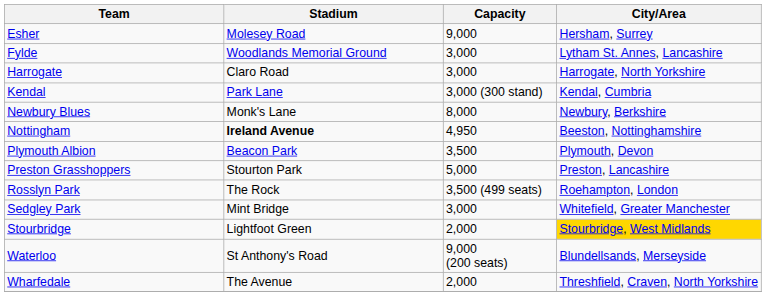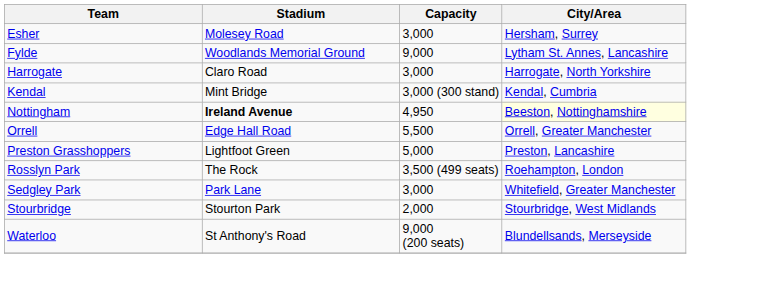 <table class="wikitable sortable">
 <tr>
 <th width=29%>Team</th>
 <th width=29%>Stadium</th>
 <th width=15%>Capacity</th>
 <th width=30%>City/Area</th>
 </tr>
 <tr>
 <td><a href='#'>Esher</a></td>
 <td><a href='#'>Molesey Road</a></td>
-<td>9,000</td>
+<td>3,000</td>
 <td><a href='#'>Hersham</a>, <a href='#'>Surrey</a></td>
 </tr>
 <tr>
 <td><a href='#'>Fylde</a></td>
 <td><a href='#'>Woodlands Memorial Ground</a></td>
-<td>3,000</td>
+<td>9,000</td>
 <td><a href='#'>Lytham St. Annes</a>, <a href='#'>Lancashire</a></td>
 </tr>
 <tr>
 <td><a href='#'>Harrogate</a></td>
 <td>Claro Road</td>
 <td>3,000</td>
 <td><a href='#'>Harrogate</a>, <a href='#'>North Yorkshire</a></td>
 </tr>
 <tr>
 <td><a href='#'>Kendal</a></td>
-<td><a href='#'>Park Lane</a></td>
+<td>Mint Bridge</td>
 <td>3,000 (300 stand)</td>
 <td><a href='#'>Kendal</a>, <a href='#'>Cumbria</a></td>
-</tr>
-<tr>
-<td><a href='#'>Newbury Blues</a></td>
-<td>Monk's Lane</td>
-<td>8,000</td>
-<td><a href='#'>Newbury</a>, <a href='#'>Berkshire</a></td>
 </tr>
 <tr>
 <td><a href='#'>Nottingham</a></td>
 <td><strong>Ireland Avenue</strong></td>
 <td>4,950</td>
-<td><a href='#'>Beeston</a>, <a href='#'>Nottinghamshire</a></td>
+<td style="background: lightyellow;"><a href='#'>Beeston</a>, <a href='#'>Nottinghamshire</a></td>
 </tr>
 <tr>
-<td><a href='#'>Plymouth Albion</a></td>
-<td><a href='#'>Beacon Park</a></td>
-<td>3,500</td>
-<td><a href='#'>Plymouth</a>, <a href='#'>Devon</a></td>
+<td><a href='#'>Orrell</a></td>
+<td><a href='#'>Edge Hall Road</a></td>
+<td>5,500</td>
+<td><a href='#'>Orrell</a>, <a href='#'>Greater Manchester</a></td>
 </tr>
 <tr>
 <td><a href='#'>Preston Grasshoppers</a></td>
-<td>Stourton Park</td>
+<td>Lightfoot Green</td>
 <td>5,000</td>
 <td><a href='#'>Preston</a>, <a href='#'>Lancashire</a></td>
 </tr>
 <tr>
 <td><a href='#'>Rosslyn Park</a></td>
 <td>The Rock</td>
 <td>3,500 (499 seats)</td>
 <td><a href='#'>Roehampton</a>, <a href='#'>London</a></td>
 </tr>
 <tr>
 <td><a href='#'>Sedgley Park</a></td>
-<td>Mint Bridge</td>
+<td><a href='#'>Park Lane</a></td>
 <td>3,000</td>
 <td><a href='#'>Whitefield</a>, <a href='#'>Greater Manchester</a></td>
 </tr>
 <tr>
 <td><a href='#'>Stourbridge</a></td>
-<td>Lightfoot Green</td>
+<td>Stourton Park</td>
 <td>2,000</td>
-<td style="background: gold;"><a href='#'>Stourbridge</a>, <a href='#'>West Midlands</a></td>
+<td><a href='#'>Stourbridge</a>, <a href='#'>West Midlands</a></td>
 </tr>
 <tr>
 <td><a href='#'>Waterloo</a></td>
 <td>St Anthony's Road</td>
 <td>9,000<br>(200 seats)</td>
 <td><a href='#'>Blundellsands</a>, <a href='#'>Merseyside</a></td>
 </tr>
 <tr>
-<td><a href='#'>Wharfedale</a></td>
-<td>The Avenue</td>
-<td>2,000</td>
-<td><a href='#'>Threshfield</a>, <a href='#'>Craven</a>, <a href='#'>North Yorkshire</a></td>
-</tr>
-<tr>
 </tr>
 </table>
